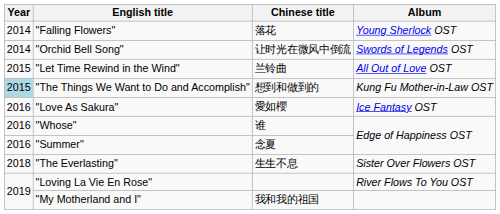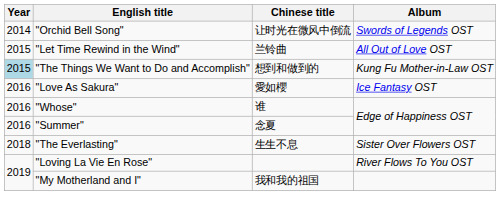 <table class="wikitable">
 <tr>
 <th>Year</th>
 <th>English title</th>
 <th>Chinese title</th>
 <th>Album</th>
-</tr>
-<tr>
-<td>2014</td>
-<td>"Falling Flowers"</td>
-<td>落花</td>
-<td><em><a href='#'>Young Sherlock</a> OST</em></td>
 </tr>
 <tr>
 <td>2014</td>
 <td>"Orchid Bell Song"</td>
 <td>让时光在微风中倒流</td>
 <td><em><a href='#'>Swords of Legends</a> OST </em></td>
 </tr>
 <tr>
 <td>2015</td>
 <td>"Let Time Rewind in the Wind"</td>
 <td>兰铃曲</td>
 <td><em><a href='#'>All Out of Love</a> OST</em></td>
 </tr>
 <tr>
 <td style="background: lightblue;">2015</td>
 <td>"The Things We Want to Do and Accomplish"</td>
 <td>想到和做到的</td>
 <td><em>Kung Fu Mother-in-Law OST </em></td>
 </tr>
 <tr>
 <td>2016</td>
 <td>"Love As Sakura"</td>
 <td>愛如櫻</td>
 <td><em><a href='#'>Ice Fantasy</a> OST </em></td>
 </tr>
 <tr>
 <td>2016</td>
 <td>"Whose"</td>
 <td>谁</td>
 <td rowspan=2><em>Edge of Happiness OST</em></td>
 </tr>
 <tr>
 <td>2016</td>
 <td>"Summer"</td>
 <td>念夏</td>
 </tr>
 <tr>
 <td>2018</td>
 <td>"The Everlasting"</td>
 <td>生生不息</td>
 <td><em>Sister Over Flowers OST </em></td>
 </tr>
 <tr>
 <td rowspan=2>2019</td>
 <td>"Loving La Vie En Rose"</td>
 <td></td>
 <td><em>River Flows To You OST</em></td>
 </tr>
 <tr>
 <td>"My Motherland and I"</td>
 <td>我和我的祖国</td>
 <td></td>
 </tr>
 </table>
